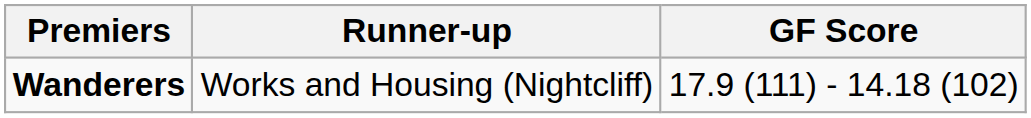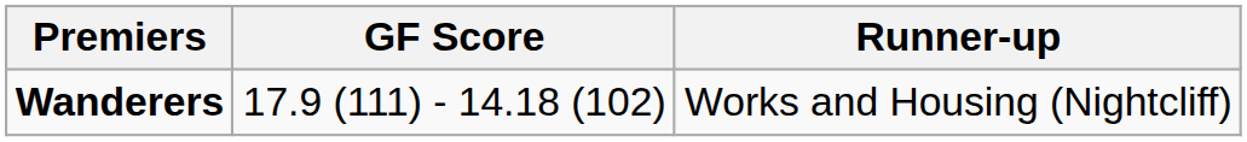 <table class="wikitable" style="text-align:left;">
 <tr style="background:#efefef;">
 <th>Premiers</th>
+<th>GF Score</th>
 <th>Runner-up</th>
-<th>GF Score</th>
 </tr>
 <tr>
 <td><strong>Wanderers</strong></td>
+<td>17.9 (111) - 14.18 (102)</td>
 <td>Works and Housing (Nightcliff)</td>
-<td>17.9 (111) - 14.18 (102)</td>
 </tr>
 </table>
